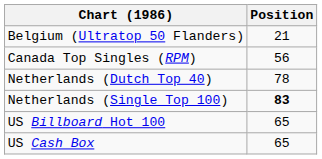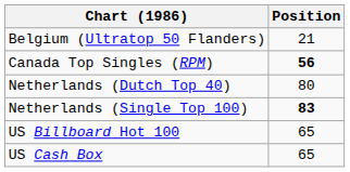 <table class="wikitable sortable">
 <tr>
 <th>Chart (1986)</th>
 <th>Position</th>
 </tr>
 <tr>
 <td>Belgium (<a href='#'>Ultratop 50</a> Flanders)</td>
 <td align="center">21</td>
 </tr>
 <tr>
 <td>Canada Top Singles (<em><a href='#'>RPM</a></em>)</td>
-<td align="center">56</td>
+<td align="center"><strong>56</strong></td>
 </tr>
 <tr>
 <td>Netherlands (<a href='#'>Dutch Top 40</a>)</td>
-<td align="center">78</td>
+<td align="center">80</td>
 </tr>
 <tr>
 <td>Netherlands (<a href='#'>Single Top 100</a>)</td>
 <td align="center"><strong>83</strong></td>
 </tr>
 <tr>
 <td>US <a href='#'><em>Billboard</em> Hot 100</a></td>
 <td align="center">65</td>
 </tr>
 <tr>
 <td>US <em><a href='#'>Cash Box</a></em></td>
 <td align="center">65</td>
 </tr>
 </table>
